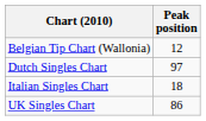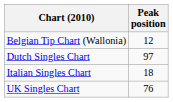 <table class="wikitable sortable">
 <tr>
 <th>Chart (2010)</th>
 <th>Peak<br>position</th>
 </tr>
 <tr>
 <td><a href='#'>Belgian Tip Chart</a> (Wallonia)</td>
 <td style="text-align:center;">12</td>
 </tr>
 <tr>
 <td><a href='#'>Dutch Singles Chart</a></td>
 <td style="text-align:center;">97</td>
 </tr>
 <tr>
 <td><a href='#'>Italian Singles Chart</a></td>
 <td style="text-align:center;">18</td>
 </tr>
 <tr>
 <td><a href='#'>UK Singles Chart</a></td>
-<td style="text-align:center;">86</td>
+<td style="text-align:center;">76</td>
 </tr>
 </table>
